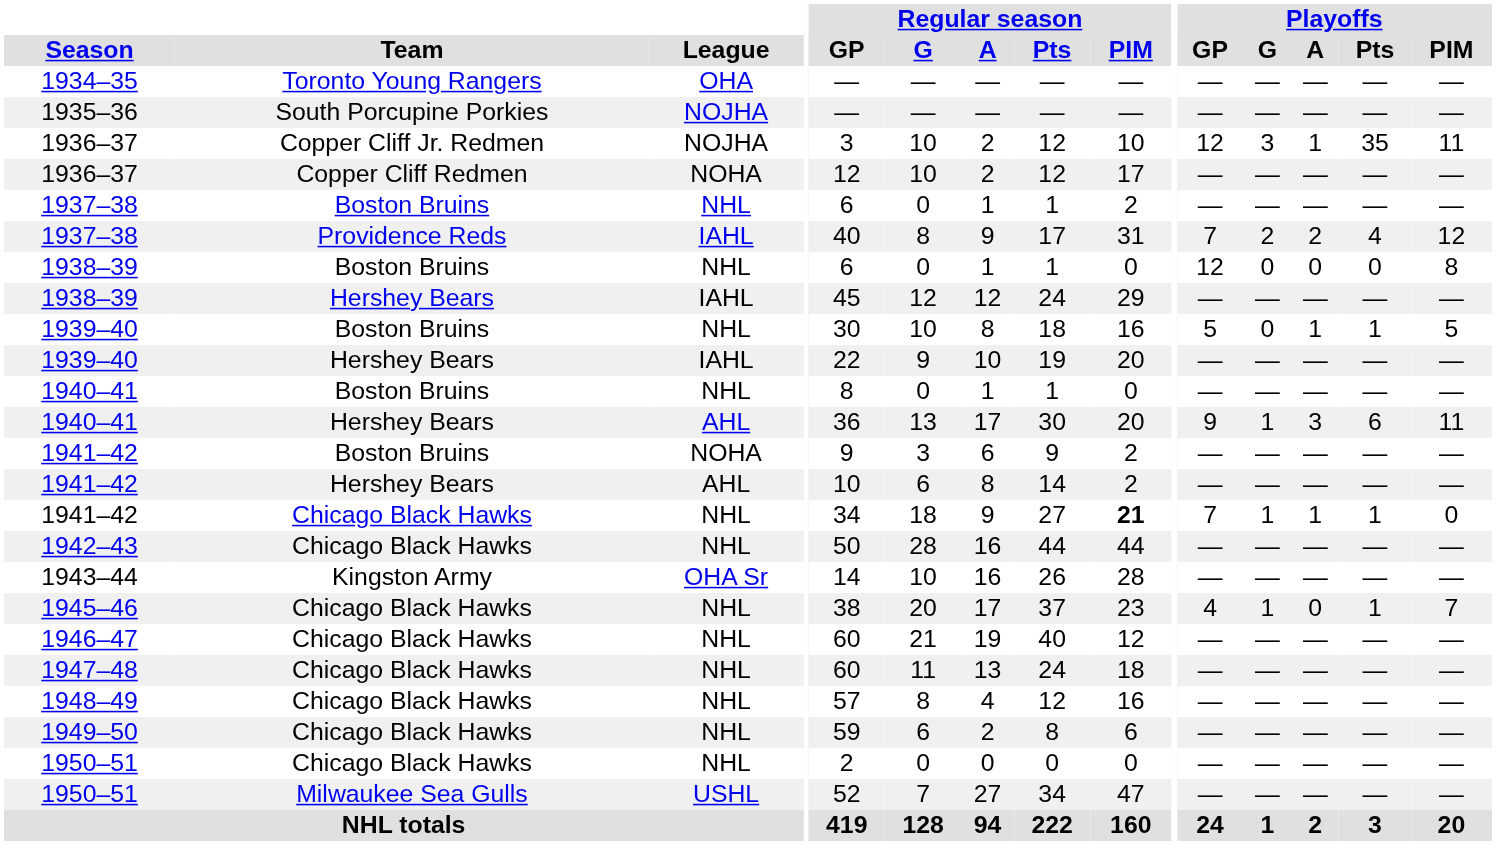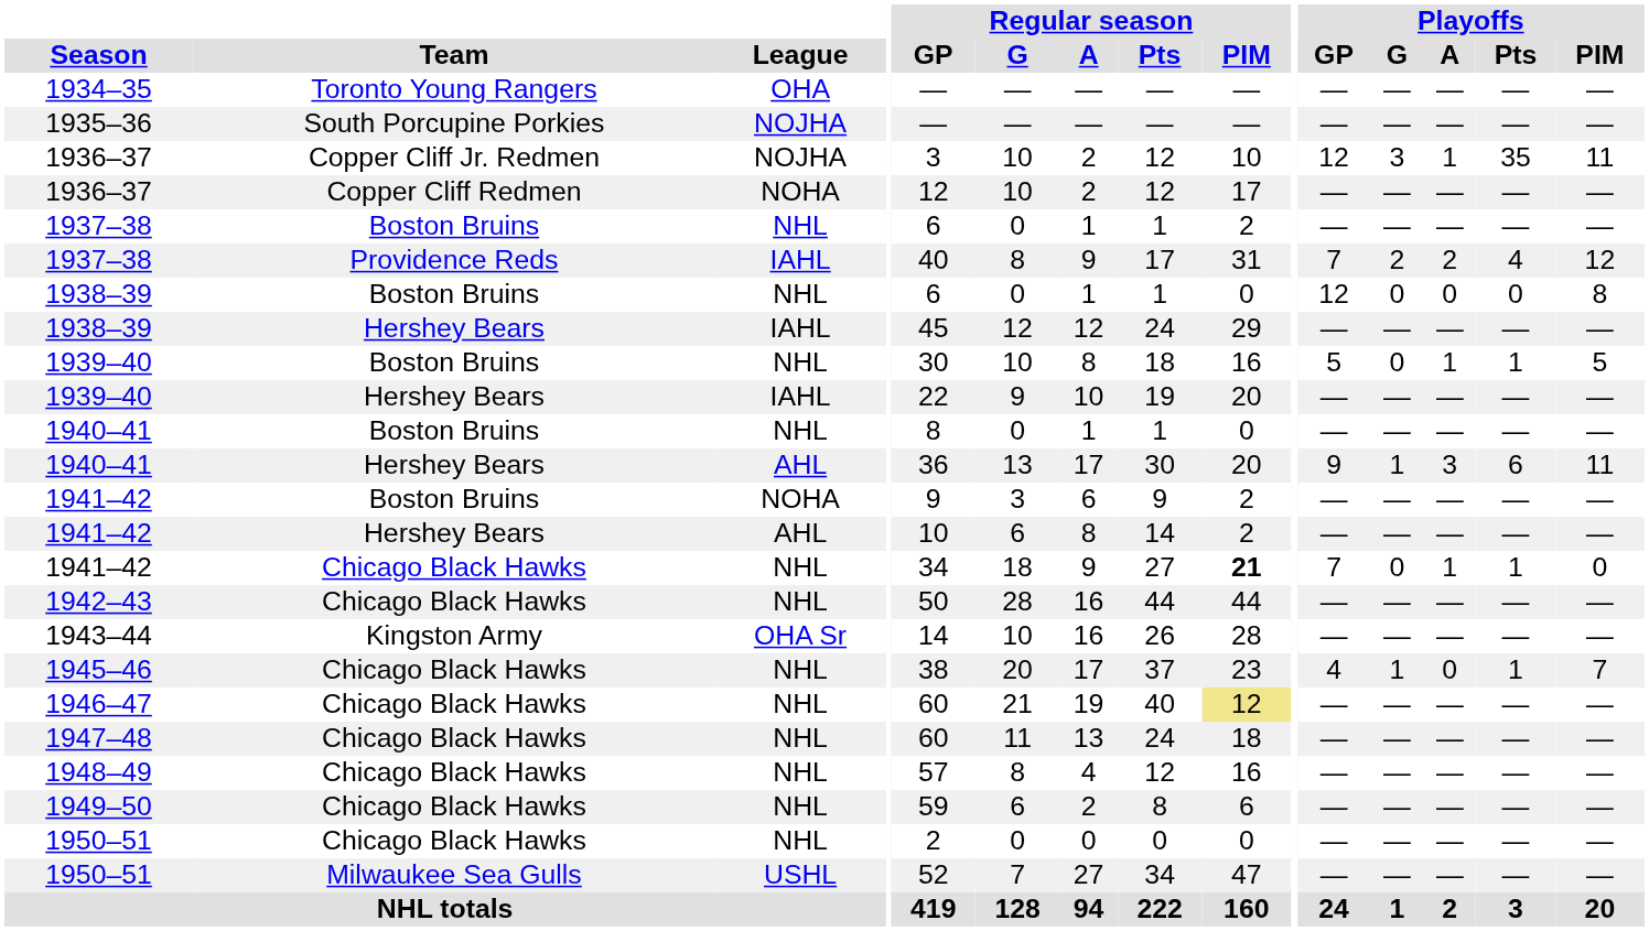 <table border="0" cellpadding="1" cellspacing="0" style="text-align:center; width:60em">
 <tr bgcolor="#e0e0e0">
 <th colspan="3" bgcolor="#ffffff"></th>
 <th rowspan="100" bgcolor="#ffffff"></th>
 <th colspan="5"><a href='#'>Regular season</a></th>
 <th rowspan="100" bgcolor="#ffffff"></th>
 <th colspan="5"><a href='#'>Playoffs</a></th>
 </tr>
 <tr bgcolor="#e0e0e0">
 <th><a href='#'>Season</a></th>
 <th>Team</th>
 <th>League</th>
 <th>GP</th>
 <th><a href='#'>G</a></th>
 <th><a href='#'>A</a></th>
 <th><a href='#'>Pts</a></th>
 <th><a href='#'>PIM</a></th>
 <th>GP</th>
 <th>G</th>
 <th>A</th>
 <th>Pts</th>
 <th>PIM</th>
 </tr>
 <tr>
 <td><a href='#'>1934–35</a></td>
 <td><a href='#'>Toronto Young Rangers</a></td>
 <td><a href='#'>OHA</a></td>
 <td>—</td>
 <td>—</td>
 <td>—</td>
 <td>—</td>
 <td>—</td>
 <td>—</td>
 <td>—</td>
 <td>—</td>
 <td>—</td>
 <td>—</td>
 </tr>
 <tr bgcolor="#f0f0f0">
 <td>1935–36</td>
 <td>South Porcupine Porkies</td>
 <td><a href='#'>NOJHA</a></td>
 <td>—</td>
 <td>—</td>
 <td>—</td>
 <td>—</td>
 <td>—</td>
 <td>—</td>
 <td>—</td>
 <td>—</td>
 <td>—</td>
 <td>—</td>
 </tr>
 <tr>
 <td>1936–37</td>
 <td>Copper Cliff Jr. Redmen</td>
 <td>NOJHA</td>
 <td>3</td>
 <td>10</td>
 <td>2</td>
 <td>12</td>
 <td>10</td>
 <td>12</td>
 <td>3</td>
 <td>1</td>
 <td>35</td>
 <td>11</td>
 </tr>
 <tr bgcolor="#f0f0f0">
 <td>1936–37</td>
 <td>Copper Cliff Redmen</td>
 <td>NOHA</td>
 <td>12</td>
 <td>10</td>
 <td>2</td>
 <td>12</td>
 <td>17</td>
 <td>—</td>
 <td>—</td>
 <td>—</td>
 <td>—</td>
 <td>—</td>
 </tr>
 <tr>
 <td><a href='#'>1937–38</a></td>
 <td><a href='#'>Boston Bruins</a></td>
 <td><a href='#'>NHL</a></td>
 <td>6</td>
 <td>0</td>
 <td>1</td>
 <td>1</td>
 <td>2</td>
 <td>—</td>
 <td>—</td>
 <td>—</td>
 <td>—</td>
 <td>—</td>
 </tr>
 <tr bgcolor="#f0f0f0">
 <td><a href='#'>1937–38</a></td>
 <td><a href='#'>Providence Reds</a></td>
 <td><a href='#'>IAHL</a></td>
 <td>40</td>
 <td>8</td>
 <td>9</td>
 <td>17</td>
 <td>31</td>
 <td>7</td>
 <td>2</td>
 <td>2</td>
 <td>4</td>
 <td>12</td>
 </tr>
 <tr>
 <td><a href='#'>1938–39</a></td>
 <td>Boston Bruins</td>
 <td>NHL</td>
 <td>6</td>
 <td>0</td>
 <td>1</td>
 <td>1</td>
 <td>0</td>
 <td>12</td>
 <td>0</td>
 <td>0</td>
 <td>0</td>
 <td>8</td>
 </tr>
 <tr bgcolor="#f0f0f0">
 <td><a href='#'>1938–39</a></td>
 <td><a href='#'>Hershey Bears</a></td>
 <td>IAHL</td>
 <td>45</td>
 <td>12</td>
 <td>12</td>
 <td>24</td>
 <td>29</td>
 <td>—</td>
 <td>—</td>
 <td>—</td>
 <td>—</td>
 <td>—</td>
 </tr>
 <tr>
 <td><a href='#'>1939–40</a></td>
 <td>Boston Bruins</td>
 <td>NHL</td>
 <td>30</td>
 <td>10</td>
 <td>8</td>
 <td>18</td>
 <td>16</td>
 <td>5</td>
 <td>0</td>
 <td>1</td>
 <td>1</td>
 <td>5</td>
 </tr>
 <tr bgcolor="#f0f0f0">
 <td><a href='#'>1939–40</a></td>
 <td>Hershey Bears</td>
 <td>IAHL</td>
 <td>22</td>
 <td>9</td>
 <td>10</td>
 <td>19</td>
 <td>20</td>
 <td>—</td>
 <td>—</td>
 <td>—</td>
 <td>—</td>
 <td>—</td>
 </tr>
 <tr>
 <td><a href='#'>1940–41</a></td>
 <td>Boston Bruins</td>
 <td>NHL</td>
 <td>8</td>
 <td>0</td>
 <td>1</td>
 <td>1</td>
 <td>0</td>
 <td>—</td>
 <td>—</td>
 <td>—</td>
 <td>—</td>
 <td>—</td>
 </tr>
 <tr bgcolor="#f0f0f0">
 <td><a href='#'>1940–41</a></td>
 <td>Hershey Bears</td>
 <td><a href='#'>AHL</a></td>
 <td>36</td>
 <td>13</td>
 <td>17</td>
 <td>30</td>
 <td>20</td>
 <td>9</td>
 <td>1</td>
 <td>3</td>
 <td>6</td>
 <td>11</td>
 </tr>
 <tr>
 <td><a href='#'>1941–42</a></td>
 <td>Boston Bruins</td>
 <td>NOHA</td>
 <td>9</td>
 <td>3</td>
 <td>6</td>
 <td>9</td>
 <td>2</td>
 <td>—</td>
 <td>—</td>
 <td>—</td>
 <td>—</td>
 <td>—</td>
 </tr>
 <tr bgcolor="#f0f0f0">
 <td><a href='#'>1941–42</a></td>
 <td>Hershey Bears</td>
 <td>AHL</td>
 <td>10</td>
 <td>6</td>
 <td>8</td>
 <td>14</td>
 <td>2</td>
 <td>—</td>
 <td>—</td>
 <td>—</td>
 <td>—</td>
 <td>—</td>
 </tr>
 <tr>
 <td>1941–42</td>
 <td><a href='#'>Chicago Black Hawks</a></td>
 <td>NHL</td>
 <td>34</td>
 <td>18</td>
 <td>9</td>
 <td>27</td>
 <td><strong>21</strong></td>
 <td>7</td>
-<td>1</td>
+<td>0</td>
 <td>1</td>
 <td>1</td>
 <td>0</td>
 </tr>
 <tr bgcolor="#f0f0f0">
 <td><a href='#'>1942–43</a></td>
 <td>Chicago Black Hawks</td>
 <td>NHL</td>
 <td>50</td>
 <td>28</td>
 <td>16</td>
 <td>44</td>
 <td>44</td>
 <td>—</td>
 <td>—</td>
 <td>—</td>
 <td>—</td>
 <td>—</td>
 </tr>
 <tr>
 <td>1943–44</td>
 <td>Kingston Army</td>
 <td><a href='#'>OHA Sr</a></td>
 <td>14</td>
 <td>10</td>
 <td>16</td>
 <td>26</td>
 <td>28</td>
 <td>—</td>
 <td>—</td>
 <td>—</td>
 <td>—</td>
 <td>—</td>
 </tr>
 <tr bgcolor="#f0f0f0">
 <td><a href='#'>1945–46</a></td>
 <td>Chicago Black Hawks</td>
 <td>NHL</td>
 <td>38</td>
 <td>20</td>
 <td>17</td>
 <td>37</td>
 <td>23</td>
 <td>4</td>
 <td>1</td>
 <td>0</td>
 <td>1</td>
 <td>7</td>
 </tr>
 <tr>
 <td><a href='#'>1946–47</a></td>
 <td>Chicago Black Hawks</td>
 <td>NHL</td>
 <td>60</td>
 <td>21</td>
 <td>19</td>
 <td>40</td>
-<td>12</td>
+<td style="background: khaki;">12</td>
 <td>—</td>
 <td>—</td>
 <td>—</td>
 <td>—</td>
 <td>—</td>
 </tr>
 <tr bgcolor="#f0f0f0">
 <td><a href='#'>1947–48</a></td>
 <td>Chicago Black Hawks</td>
 <td>NHL</td>
 <td>60</td>
 <td>11</td>
 <td>13</td>
 <td>24</td>
 <td>18</td>
 <td>—</td>
 <td>—</td>
 <td>—</td>
 <td>—</td>
 <td>—</td>
 </tr>
 <tr>
 <td><a href='#'>1948–49</a></td>
 <td>Chicago Black Hawks</td>
 <td>NHL</td>
 <td>57</td>
 <td>8</td>
 <td>4</td>
 <td>12</td>
 <td>16</td>
 <td>—</td>
 <td>—</td>
 <td>—</td>
 <td>—</td>
 <td>—</td>
 </tr>
 <tr bgcolor="#f0f0f0">
 <td><a href='#'>1949–50</a></td>
 <td>Chicago Black Hawks</td>
 <td>NHL</td>
 <td>59</td>
 <td>6</td>
 <td>2</td>
 <td>8</td>
 <td>6</td>
 <td>—</td>
 <td>—</td>
 <td>—</td>
 <td>—</td>
 <td>—</td>
 </tr>
 <tr>
 <td><a href='#'>1950–51</a></td>
 <td>Chicago Black Hawks</td>
 <td>NHL</td>
 <td>2</td>
 <td>0</td>
 <td>0</td>
 <td>0</td>
 <td>0</td>
 <td>—</td>
 <td>—</td>
 <td>—</td>
 <td>—</td>
 <td>—</td>
 </tr>
 <tr bgcolor="#f0f0f0">
 <td><a href='#'>1950–51</a></td>
 <td><a href='#'>Milwaukee Sea Gulls</a></td>
 <td><a href='#'>USHL</a></td>
 <td>52</td>
 <td>7</td>
 <td>27</td>
 <td>34</td>
 <td>47</td>
 <td>—</td>
 <td>—</td>
 <td>—</td>
 <td>—</td>
 <td>—</td>
 </tr>
 <tr bgcolor="#e0e0e0">
 <th colspan="3">NHL totals</th>
 <th>419</th>
 <th>128</th>
 <th>94</th>
 <th>222</th>
 <th>160</th>
 <th>24</th>
 <th>1</th>
 <th>2</th>
 <th>3</th>
 <th>20</th>
 </tr>
 </table>
